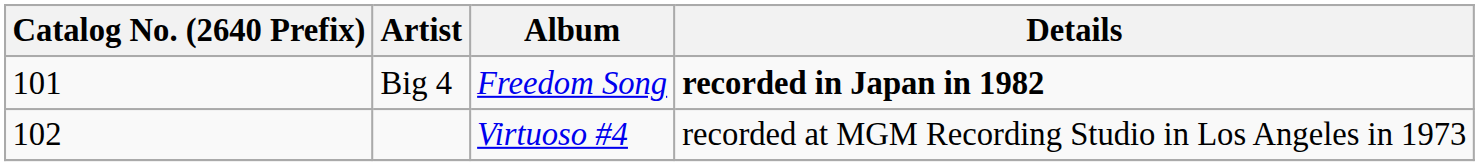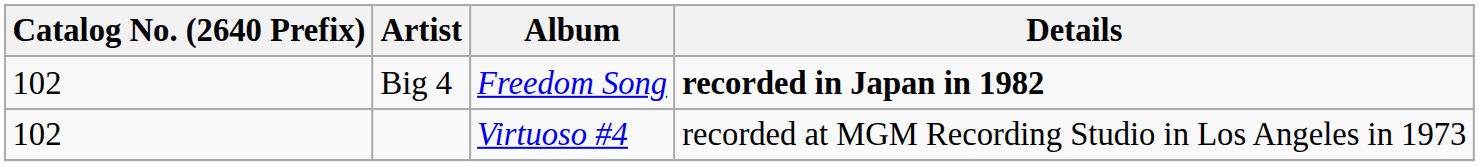 <table class="wikitable sortable">
 <tr>
 <th>Catalog No. (2640 Prefix)</th>
 <th>Artist</th>
 <th>Album</th>
 <th>Details</th>
 </tr>
 <tr>
-<td>101</td>
+<td>102</td>
 <td> Big 4</td>
 <td><em><a href='#'>Freedom Song</a></em></td>
 <td><strong>recorded in Japan in 1982</strong></td>
 </tr>
 <tr>
 <td>102</td>
 <td></td>
 <td><em><a href='#'>Virtuoso #4</a></em></td>
 <td>recorded at MGM Recording Studio in Los Angeles in 1973</td>
 </tr>
 <tr>
 </tr>
 </table>
